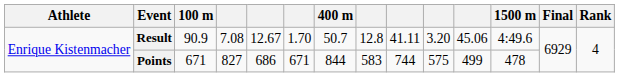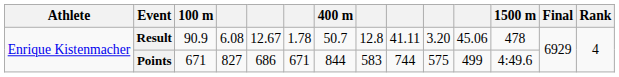 <table class="wikitable" style="font-size:90%;">
 <tr>
 <th>Athlete</th>
 <th>Event</th>
 <th>100 m</th>
 <th></th>
 <th></th>
 <th></th>
 <th>400 m</th>
 <th></th>
 <th></th>
 <th></th>
 <th></th>
 <th>1500 m</th>
 <th>Final</th>
 <th>Rank</th>
 </tr>
 <tr align=center>
 <td align=left rowspan=2><a href='#'>Enrique Kistenmacher</a></td>
 <th style="font-size:95%">Result</th>
 <td>90.9</td>
-<td>7.08</td>
+<td>6.08</td>
 <td>12.67</td>
-<td>1.70</td>
+<td>1.78</td>
 <td>50.7</td>
 <td>12.8</td>
 <td>41.11</td>
 <td>3.20</td>
 <td>45.06</td>
-<td>4:49.6</td>
+<td>478</td>
 <td rowspan=2>6929</td>
 <td rowspan=2>4</td>
 </tr>
 <tr align=center>
 <th style="font-size:95%">Points</th>
 <td>671</td>
 <td>827</td>
 <td>686</td>
 <td>671</td>
 <td>844</td>
 <td>583</td>
 <td>744</td>
 <td>575</td>
 <td>499</td>
-<td>478</td>
+<td>4:49.6</td>
 </tr>
 </table>
